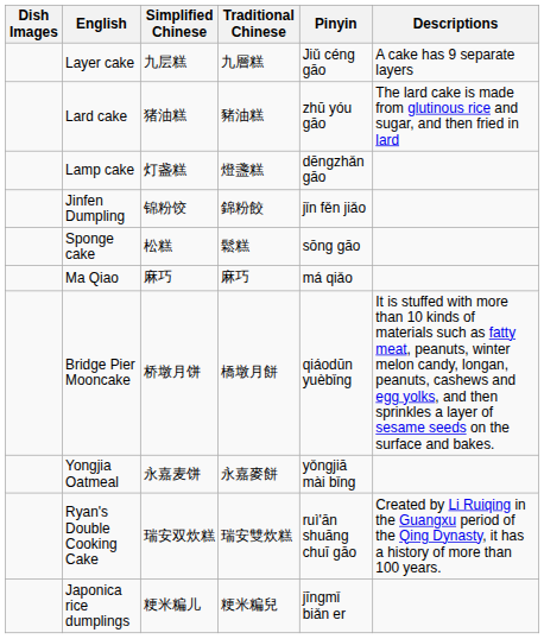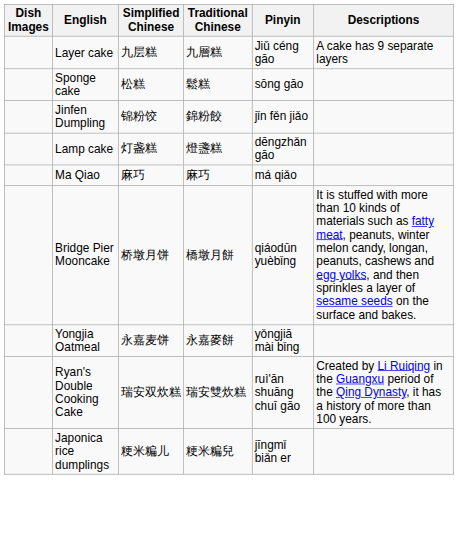 <table class="wikitable">
 <tr>
 <th>Dish Images</th>
 <th>English</th>
 <th>Simplified Chinese</th>
 <th>Traditional Chinese</th>
 <th>Pinyin</th>
 <th>Descriptions</th>
 </tr>
 <tr>
 <td></td>
 <td>Layer cake</td>
 <td>九层糕</td>
 <td>九層糕</td>
 <td>Jiǔ céng gāo</td>
 <td>A cake has 9 separate layers</td>
 </tr>
 <tr>
 <td></td>
-<td>Lard cake</td>
-<td>猪油糕</td>
-<td>豬油糕</td>
-<td>zhū yóu gāo</td>
-<td>The lard cake is made from <a href='#'>glutinous rice</a> and sugar, and then fried in <a href='#'>lard</a></td>
-</tr>
-<tr>
-<td></td>
-<td>Lamp cake</td>
-<td>灯盏糕</td>
-<td>燈盞糕</td>
-<td>dēngzhǎn gāo</td>
+<td>Sponge cake</td>
+<td>松糕</td>
+<td>鬆糕</td>
+<td>sōng gāo</td>
 <td></td>
 </tr>
 <tr>
 <td></td>
 <td>Jinfen Dumpling</td>
 <td>锦粉饺</td>
 <td>錦粉餃</td>
 <td>jǐn fěn jiǎo</td>
 <td></td>
 </tr>
 <tr>
 <td></td>
-<td>Sponge cake</td>
-<td>松糕</td>
-<td>鬆糕</td>
-<td>sōng gāo</td>
+<td>Lamp cake</td>
+<td>灯盏糕</td>
+<td>燈盞糕</td>
+<td>dēngzhǎn gāo</td>
 <td></td>
 </tr>
 <tr>
 <td></td>
 <td>Ma Qiao</td>
 <td>麻巧</td>
 <td>麻巧</td>
 <td>má qiǎo</td>
 <td></td>
 </tr>
 <tr>
 <td></td>
 <td>Bridge Pier Mooncake</td>
 <td>桥墩月饼</td>
 <td>橋墩月餅</td>
 <td>qiáodūn yuèbǐng</td>
 <td>It is stuffed with more than 10 kinds of materials such as <a href='#'>fatty meat</a>, peanuts, winter melon candy, longan, peanuts, cashews and <a href='#'>egg yolks</a>, and then sprinkles a layer of <a href='#'>sesame seeds</a> on the surface and bakes.</td>
 </tr>
 <tr>
 <td></td>
 <td>Yongjia Oatmeal</td>
 <td>永嘉麦饼</td>
 <td>永嘉麥餅</td>
 <td>yǒngjiā mài bǐng</td>
 <td></td>
 </tr>
 <tr>
 <td></td>
 <td>Ryan's Double Cooking Cake</td>
 <td>瑞安双炊糕</td>
 <td>瑞安雙炊糕</td>
 <td>ruì'ān shuāng chuī gāo</td>
 <td>Created by <a href='#'>Li Ruiqing</a> in the <a href='#'>Guangxu</a> period of the <a href='#'>Qing Dynasty</a>, it has a history of more than 100 years.</td>
 </tr>
 <tr>
 <td></td>
 <td>Japonica rice dumplings</td>
 <td>粳米糄儿</td>
 <td>粳米糄兒</td>
 <td>jīngmǐ biǎn er</td>
 <td></td>
 </tr>
 </table>
